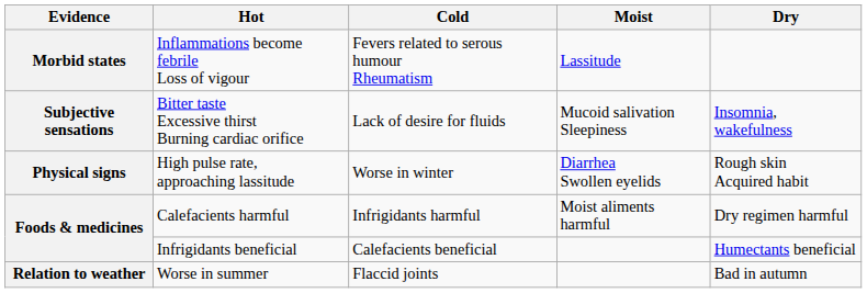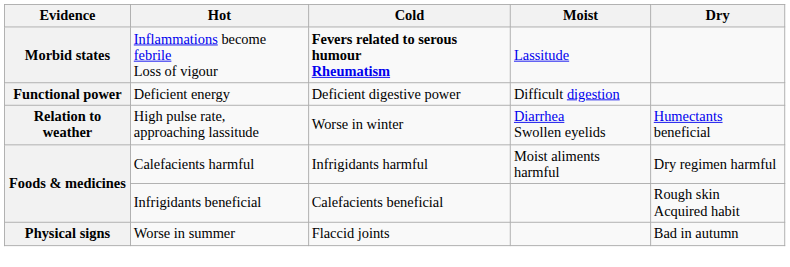 <table class="wikitable">
 <tr>
 <th>Evidence</th>
 <th>Hot</th>
 <th>Cold</th>
 <th>Moist</th>
 <th>Dry</th>
 </tr>
 <tr>
 <th>Morbid states</th>
 <td><a href='#'>Inflammations</a> become <a href='#'>febrile</a> <br>Loss of vigour</td>
-<td>Fevers related to serous humour <br><a href='#'>Rheumatism</a></td>
+<td><strong>Fevers related to serous humour <br><a href='#'>Rheumatism</a></strong></td>
 <td><a href='#'>Lassitude</a></td>
 <td></td>
 </tr>
 <tr>
-<th>Subjective sensations</th>
-<td><a href='#'>Bitter taste</a> <br>Excessive thirst <br>Burning cardiac orifice</td>
-<td>Lack of desire for fluids</td>
-<td>Mucoid salivation <br>Sleepiness</td>
-<td><a href='#'>Insomnia</a>, <a href='#'>wakefulness</a></td>
+<th>Functional power</th>
+<td>Deficient energy</td>
+<td>Deficient digestive power</td>
+<td>Difficult <a href='#'>digestion</a></td>
+<td></td>
 </tr>
 <tr>
-<th>Physical signs</th>
+<th>Relation to weather</th>
 <td>High pulse rate, <br>approaching lassitude</td>
 <td>Worse in winter</td>
 <td><a href='#'>Diarrhea</a> <br>Swollen eyelids</td>
-<td>Rough skin <br>Acquired habit</td>
+<td><a href='#'>Humectants</a> beneficial</td>
 </tr>
 <tr>
 <th rowspan=2>Foods & medicines</th>
 <td>Calefacients harmful</td>
 <td>Infrigidants harmful</td>
 <td>Moist aliments harmful</td>
 <td>Dry regimen harmful</td>
 </tr>
 <tr>
 <td>Infrigidants beneficial</td>
 <td>Calefacients beneficial</td>
 <td></td>
-<td><a href='#'>Humectants</a> beneficial</td>
+<td>Rough skin <br>Acquired habit</td>
 </tr>
 <tr>
-<th>Relation to weather</th>
+<th>Physical signs</th>
 <td>Worse in summer</td>
 <td>Flaccid joints</td>
 <td></td>
 <td>Bad in autumn</td>
 </tr>
 </table>
